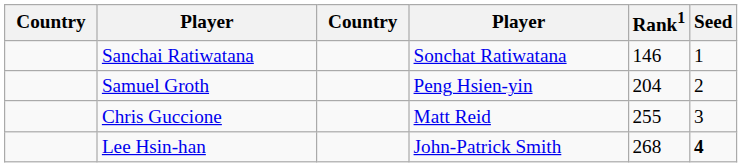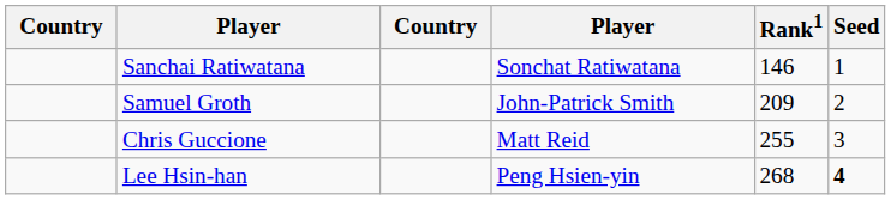 <table class="sortable wikitable">
 <tr>
 <th width="70">Country</th>
 <th width="175">Player</th>
 <th width="70">Country</th>
 <th width="175">Player</th>
 <th>Rank<sup>1</sup></th>
 <th>Seed</th>
 </tr>
 <tr>
 <td></td>
 <td><a href='#'>Sanchai Ratiwatana</a></td>
 <td></td>
 <td><a href='#'>Sonchat Ratiwatana</a></td>
 <td>146</td>
 <td>1</td>
 </tr>
 <tr>
 <td></td>
 <td><a href='#'>Samuel Groth</a></td>
 <td></td>
-<td><a href='#'>Peng Hsien-yin</a></td>
-<td>204</td>
+<td><a href='#'>John-Patrick Smith</a></td>
+<td>209</td>
 <td>2</td>
 </tr>
 <tr>
 <td></td>
 <td><a href='#'>Chris Guccione</a></td>
 <td></td>
 <td><a href='#'>Matt Reid</a></td>
 <td>255</td>
 <td>3</td>
 </tr>
 <tr>
 <td></td>
 <td><a href='#'>Lee Hsin-han</a></td>
 <td></td>
-<td><a href='#'>John-Patrick Smith</a></td>
+<td><a href='#'>Peng Hsien-yin</a></td>
 <td>268</td>
 <td><strong>4</strong></td>
 </tr>
 </table>
